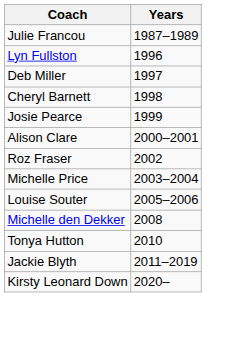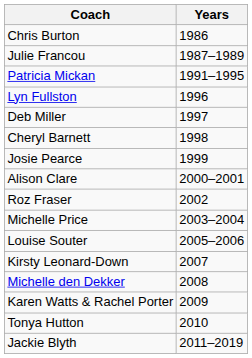 <table class="wikitable collapsible">
 <tr>
 <th>Coach</th>
 <th>Years</th>
 </tr>
 <tr>
+<td>Chris Burton</td>
+<td>1986</td>
+</tr>
+<tr>
 <td>Julie Francou</td>
 <td>1987–1989</td>
+</tr>
+<tr>
+<td><a href='#'>Patricia Mickan</a></td>
+<td>1991–1995</td>
 </tr>
 <tr>
 <td><a href='#'>Lyn Fullston</a></td>
 <td>1996</td>
 </tr>
 <tr>
 <td>Deb Miller</td>
 <td>1997</td>
 </tr>
 <tr>
 <td>Cheryl Barnett</td>
 <td>1998</td>
 </tr>
 <tr>
 <td>Josie Pearce</td>
 <td>1999</td>
 </tr>
 <tr>
 <td>Alison Clare</td>
 <td>2000–2001</td>
 </tr>
 <tr>
 <td>Roz Fraser</td>
 <td>2002</td>
 </tr>
 <tr>
 <td>Michelle Price</td>
 <td>2003–2004</td>
 </tr>
 <tr>
 <td>Louise Souter</td>
 <td>2005–2006</td>
 </tr>
 <tr>
+<td>Kirsty Leonard-Down</td>
+<td>2007</td>
+</tr>
+<tr>
 <td><a href='#'>Michelle den Dekker</a></td>
 <td>2008</td>
+</tr>
+<tr>
+<td>Karen Watts & Rachel Porter</td>
+<td>2009</td>
 </tr>
 <tr>
 <td>Tonya Hutton</td>
 <td>2010</td>
 </tr>
 <tr>
 <td>Jackie Blyth</td>
 <td>2011–2019</td>
 </tr>
-<tr>
-<td>Kirsty Leonard Down</td>
-<td>2020–</td>
-</tr>
 </table>
